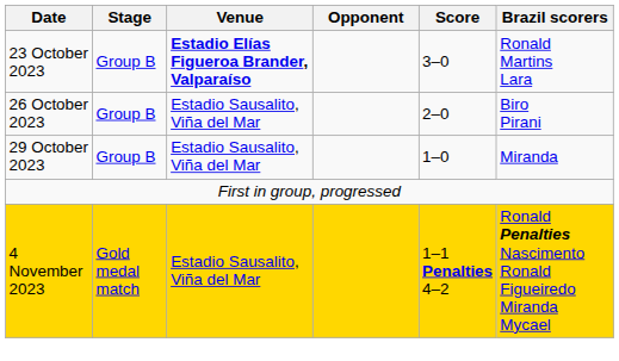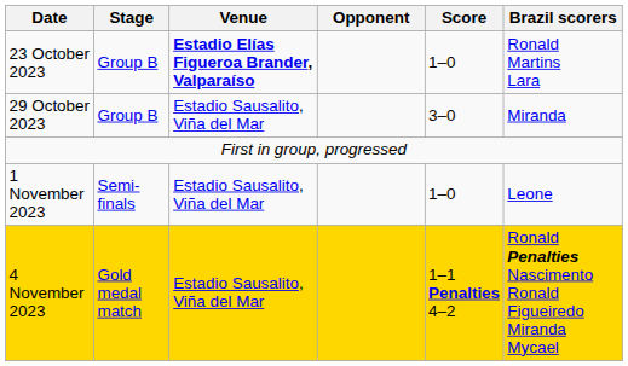 <table class="wikitable">
 <tr>
 <th width=100px>Date</th>
 <th width=150px>Stage</th>
 <th width=350px>Venue</th>
 <th width=180px>Opponent</th>
 <th width=70px>Score</th>
 <th width=200px>Brazil scorers</th>
 </tr>
 <tr>
 <td>23 October 2023</td>
 <td><a href='#'>Group B</a></td>
 <td><strong><a href='#'>Estadio Elías Figueroa Brander</a>, <a href='#'>Valparaíso</a></strong></td>
 <td></td>
-<td>3–0</td>
+<td>1–0</td>
 <td><a href='#'>Ronald</a>  <br> <a href='#'>Martins</a>  <br> <a href='#'>Lara</a> </td>
-</tr>
-<tr>
-<td>26 October 2023</td>
-<td><a href='#'>Group B</a></td>
-<td><a href='#'>Estadio Sausalito</a>, <a href='#'>Viña del Mar</a></td>
-<td></td>
-<td>2–0</td>
-<td><a href='#'>Biro</a>  <br> <a href='#'>Pirani</a> </td>
 </tr>
 <tr>
 <td>29 October 2023</td>
 <td><a href='#'>Group B</a></td>
 <td><a href='#'>Estadio Sausalito</a>, <a href='#'>Viña del Mar</a></td>
 <td></td>
-<td>1–0</td>
+<td>3–0</td>
 <td><a href='#'>Miranda</a> </td>
 </tr>
 <tr>
 <td colspan="6" style="text-align:center;"><em>First in group, progressed</em></td>
+</tr>
+<tr>
+<td>1 November 2023</td>
+<td><a href='#'>Semi-finals</a></td>
+<td><a href='#'>Estadio Sausalito</a>, <a href='#'>Viña del Mar</a></td>
+<td></td>
+<td>1–0</td>
+<td><a href='#'>Leone</a> </td>
 </tr>
 <tr style="background:gold;">
 <td>4 November 2023</td>
 <td><a href='#'>Gold medal match</a></td>
 <td><a href='#'>Estadio Sausalito</a>, <a href='#'>Viña del Mar</a></td>
 <td></td>
 <td>1–1  <br> <strong><a href='#'>Penalties</a></strong> <br> 4–2</td>
 <td><a href='#'>Ronald</a>   <br> <strong><em>Penalties</em></strong> <br> <a href='#'>Nascimento</a>  <br> <a href='#'>Ronald</a>  <br>  <a href='#'>Figueiredo</a>  <br> <a href='#'>Miranda</a>  <br> <a href='#'>Mycael</a> </td>
 </tr>
 </table>
